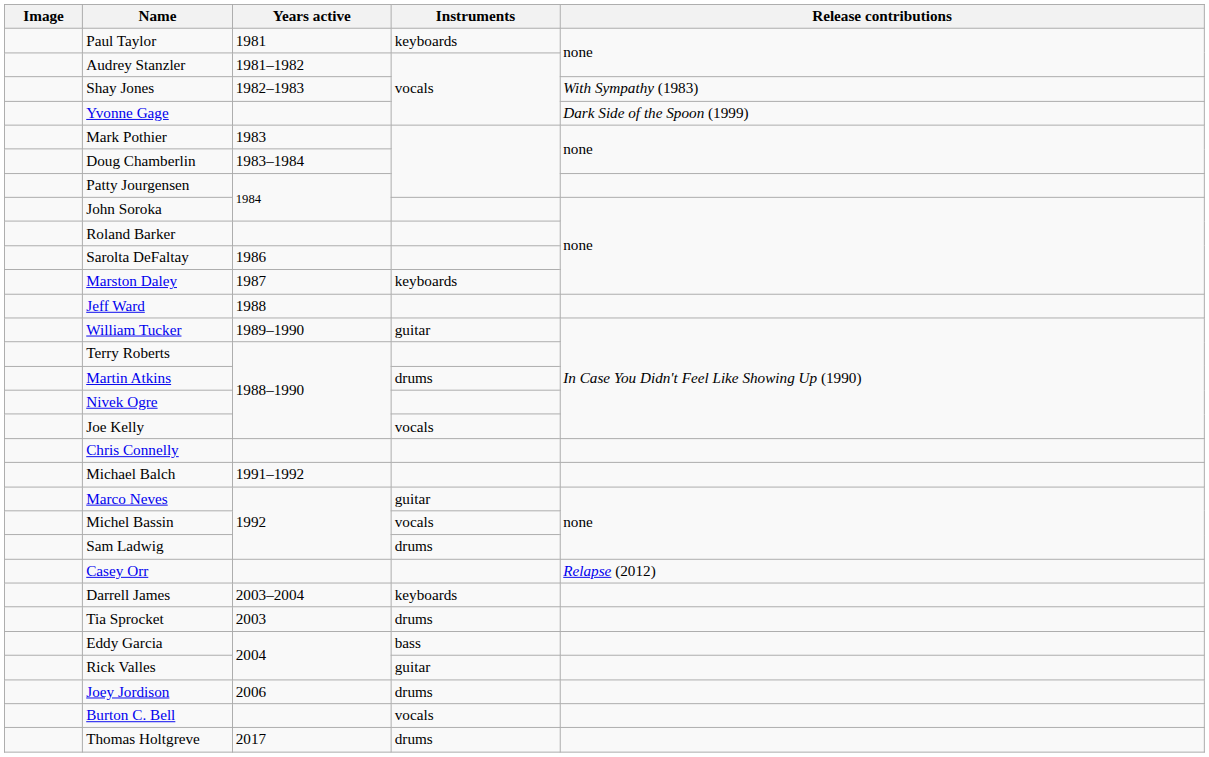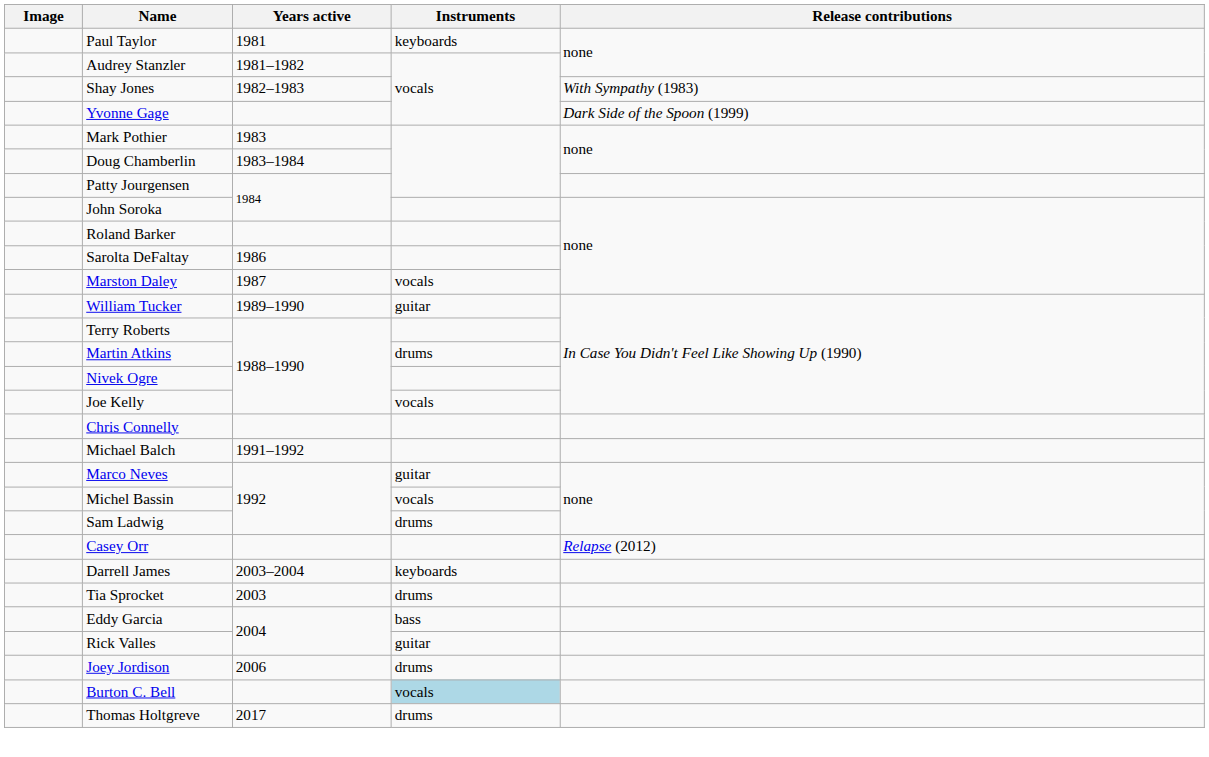 <table class="wikitable" width="100%" border="1">
 <tr>
 <th width="75">Image</th>
 <th width="150">Name</th>
 <th width="160">Years active</th>
 <th width="170">Instruments</th>
 <th>Release contributions</th>
 </tr>
 <tr>
 <td></td>
 <td>Paul Taylor</td>
 <td>1981</td>
 <td>keyboards</td>
 <td rowspan="2">none</td>
 </tr>
 <tr>
 <td></td>
 <td>Audrey Stanzler</td>
 <td>1981–1982</td>
 <td rowspan="3">vocals</td>
 </tr>
 <tr>
 <td></td>
 <td>Shay Jones</td>
 <td>1982–1983</td>
 <td><em>With Sympathy</em> (1983)</td>
 </tr>
 <tr>
 <td></td>
 <td><a href='#'>Yvonne Gage</a></td>
 <td></td>
 <td><em>Dark Side of the Spoon</em> (1999)</td>
 </tr>
 <tr>
 <td></td>
 <td>Mark Pothier</td>
 <td>1983</td>
 <td rowspan="3"></td>
 <td rowspan="2">none</td>
 </tr>
 <tr>
 <td></td>
 <td>Doug Chamberlin</td>
 <td>1983–1984</td>
 </tr>
 <tr>
 <td></td>
 <td>Patty Jourgensen</td>
 <td rowspan="2"><small>1984</small></td>
 <td></td>
 </tr>
 <tr>
 <td></td>
 <td>John Soroka</td>
 <td></td>
 <td rowspan="4">none</td>
 </tr>
 <tr>
 <td></td>
 <td>Roland Barker</td>
 <td></td>
 <td></td>
 </tr>
 <tr>
 <td></td>
 <td>Sarolta DeFaltay</td>
 <td>1986</td>
 <td></td>
 </tr>
 <tr>
 <td></td>
 <td><a href='#'>Marston Daley</a></td>
 <td>1987</td>
-<td>keyboards</td>
-</tr>
-<tr>
-<td></td>
-<td><a href='#'>Jeff Ward</a></td>
-<td>1988 </td>
-<td></td>
-<td></td>
+<td>vocals</td>
 </tr>
 <tr>
 <td></td>
 <td><a href='#'>William Tucker</a></td>
 <td>1989–1990 </td>
 <td>guitar</td>
 <td rowspan="5"><em>In Case You Didn't Feel Like Showing Up</em> (1990)</td>
 </tr>
 <tr>
 <td></td>
 <td>Terry Roberts</td>
 <td rowspan="4">1988–1990</td>
 <td></td>
 </tr>
 <tr>
 <td></td>
 <td><a href='#'>Martin Atkins</a></td>
 <td>drums</td>
 </tr>
 <tr>
 <td></td>
 <td><a href='#'>Nivek Ogre</a></td>
 <td></td>
 </tr>
 <tr>
 <td></td>
 <td>Joe Kelly</td>
 <td>vocals</td>
 </tr>
 <tr>
 <td></td>
 <td><a href='#'>Chris Connelly</a></td>
 <td></td>
 <td></td>
 <td></td>
 </tr>
 <tr>
 <td></td>
 <td>Michael Balch</td>
 <td>1991–1992</td>
 <td></td>
 <td></td>
 </tr>
 <tr>
 <td></td>
 <td><a href='#'>Marco Neves</a></td>
 <td rowspan="3">1992</td>
 <td>guitar</td>
 <td rowspan="3">none</td>
 </tr>
 <tr>
 <td></td>
 <td>Michel Bassin</td>
 <td>vocals</td>
 </tr>
 <tr>
 <td></td>
 <td>Sam Ladwig</td>
 <td>drums</td>
 </tr>
 <tr>
 <td></td>
 <td><a href='#'>Casey Orr</a></td>
 <td></td>
 <td></td>
 <td><em><a href='#'>Relapse</a></em> (2012)</td>
 </tr>
 <tr>
 <td></td>
 <td>Darrell James</td>
 <td>2003–2004</td>
 <td>keyboards</td>
 <td></td>
 </tr>
 <tr>
 <td></td>
 <td>Tia Sprocket</td>
 <td>2003 </td>
 <td>drums</td>
 <td></td>
 </tr>
 <tr>
 <td></td>
 <td>Eddy Garcia</td>
 <td rowspan="2">2004</td>
 <td>bass</td>
 <td></td>
 </tr>
 <tr>
 <td></td>
 <td>Rick Valles</td>
 <td>guitar</td>
 <td></td>
 </tr>
 <tr>
 <td></td>
 <td><a href='#'>Joey Jordison</a></td>
 <td>2006 </td>
 <td>drums</td>
 <td></td>
 </tr>
 <tr>
 <td></td>
 <td><a href='#'>Burton C. Bell</a></td>
 <td></td>
-<td>vocals</td>
+<td style="background: lightblue;">vocals</td>
 <td></td>
 </tr>
 <tr>
 <td></td>
 <td>Thomas Holtgreve</td>
 <td>2017</td>
 <td>drums</td>
 <td></td>
 </tr>
 </table>
